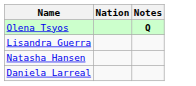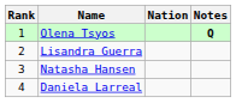 <table class="wikitable sortable" style="text-align:center">
 <tr>
+<th>Rank</th>
 <th>Name</th>
 <th>Nation</th>
 <th>Notes</th>
 </tr>
 <tr bgcolor=ccffcc>
+<td>1</td>
 <td align=left><a href='#'>Olena Tsyos</a></td>
 <td align=left></td>
 <td><strong>Q</strong></td>
 </tr>
 <tr>
+<td>2</td>
 <td align=left><a href='#'>Lisandra Guerra</a></td>
 <td align=left></td>
 <td></td>
 </tr>
 <tr>
+<td>3</td>
 <td align=left><a href='#'>Natasha Hansen</a></td>
 <td align=left></td>
 <td></td>
 </tr>
 <tr>
+<td>4</td>
 <td align=left><a href='#'>Daniela Larreal</a></td>
 <td align=left></td>
 <td></td>
 </tr>
 </table>
